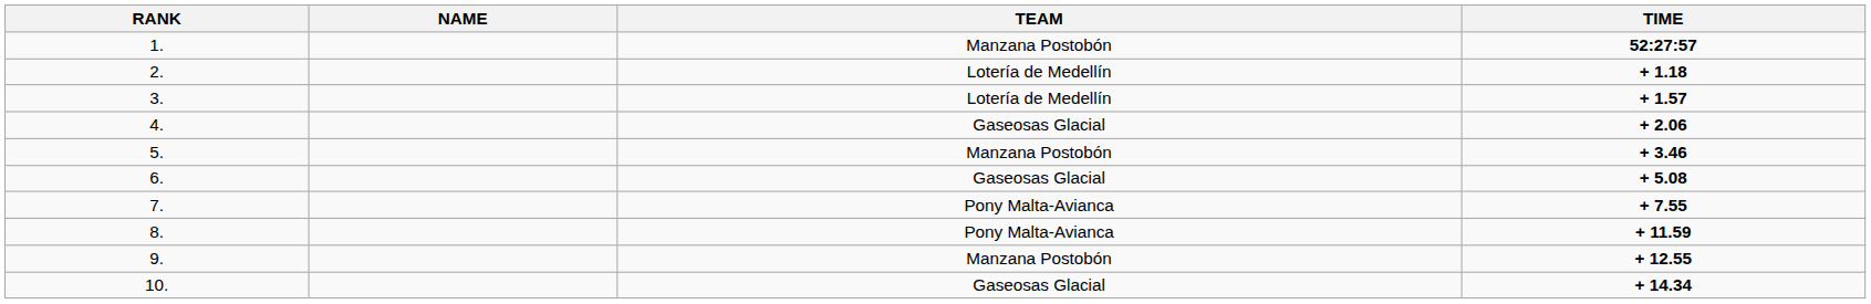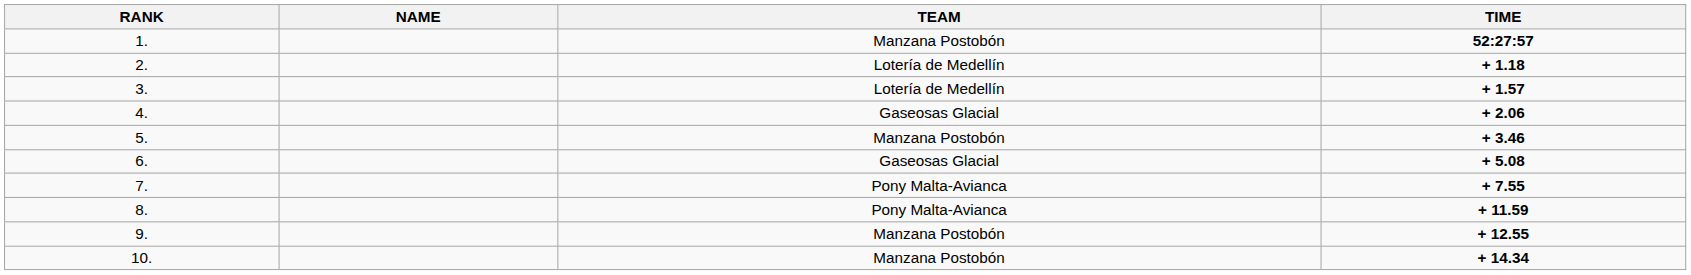 <table class="wikitable"  style="font-size:90%; width:80%;">
 <tr>
 <th>RANK</th>
 <th>NAME</th>
 <th>TEAM</th>
 <th>TIME</th>
 </tr>
 <tr>
 <td style="text-align:center;">1.</td>
 <td></td>
 <td style="text-align:center;">Manzana Postobón</td>
 <td style="text-align:center;"><strong>52:27:57</strong></td>
 </tr>
 <tr>
 <td style="text-align:center;">2.</td>
 <td></td>
 <td style="text-align:center;">Lotería de Medellín</td>
 <td style="text-align:center;"><strong>+ 1.18</strong></td>
 </tr>
 <tr>
 <td style="text-align:center;">3.</td>
 <td></td>
 <td style="text-align:center;">Lotería de Medellín</td>
 <td style="text-align:center;"><strong>+ 1.57</strong></td>
 </tr>
 <tr>
 <td style="text-align:center;">4.</td>
 <td></td>
 <td style="text-align:center;">Gaseosas Glacial</td>
 <td style="text-align:center;"><strong>+ 2.06</strong></td>
 </tr>
 <tr>
 <td style="text-align:center;">5.</td>
 <td></td>
 <td style="text-align:center;">Manzana Postobón</td>
 <td style="text-align:center;"><strong>+ 3.46</strong></td>
 </tr>
 <tr>
 <td style="text-align:center;">6.</td>
 <td></td>
 <td style="text-align:center;">Gaseosas Glacial</td>
 <td style="text-align:center;"><strong>+ 5.08</strong></td>
 </tr>
 <tr>
 <td style="text-align:center;">7.</td>
 <td></td>
 <td style="text-align:center;">Pony Malta-Avianca</td>
 <td style="text-align:center;"><strong>+ 7.55</strong></td>
 </tr>
 <tr>
 <td style="text-align:center;">8.</td>
 <td></td>
 <td style="text-align:center;">Pony Malta-Avianca</td>
 <td style="text-align:center;"><strong>+ 11.59</strong></td>
 </tr>
 <tr>
 <td style="text-align:center;">9.</td>
 <td></td>
 <td style="text-align:center;">Manzana Postobón</td>
 <td style="text-align:center;"><strong>+ 12.55</strong></td>
 </tr>
 <tr>
 <td style="text-align:center;">10.</td>
 <td></td>
-<td style="text-align:center;">Gaseosas Glacial</td>
+<td style="text-align:center;">Manzana Postobón</td>
 <td style="text-align:center;"><strong>+ 14.34</strong></td>
 </tr>
 </table>
